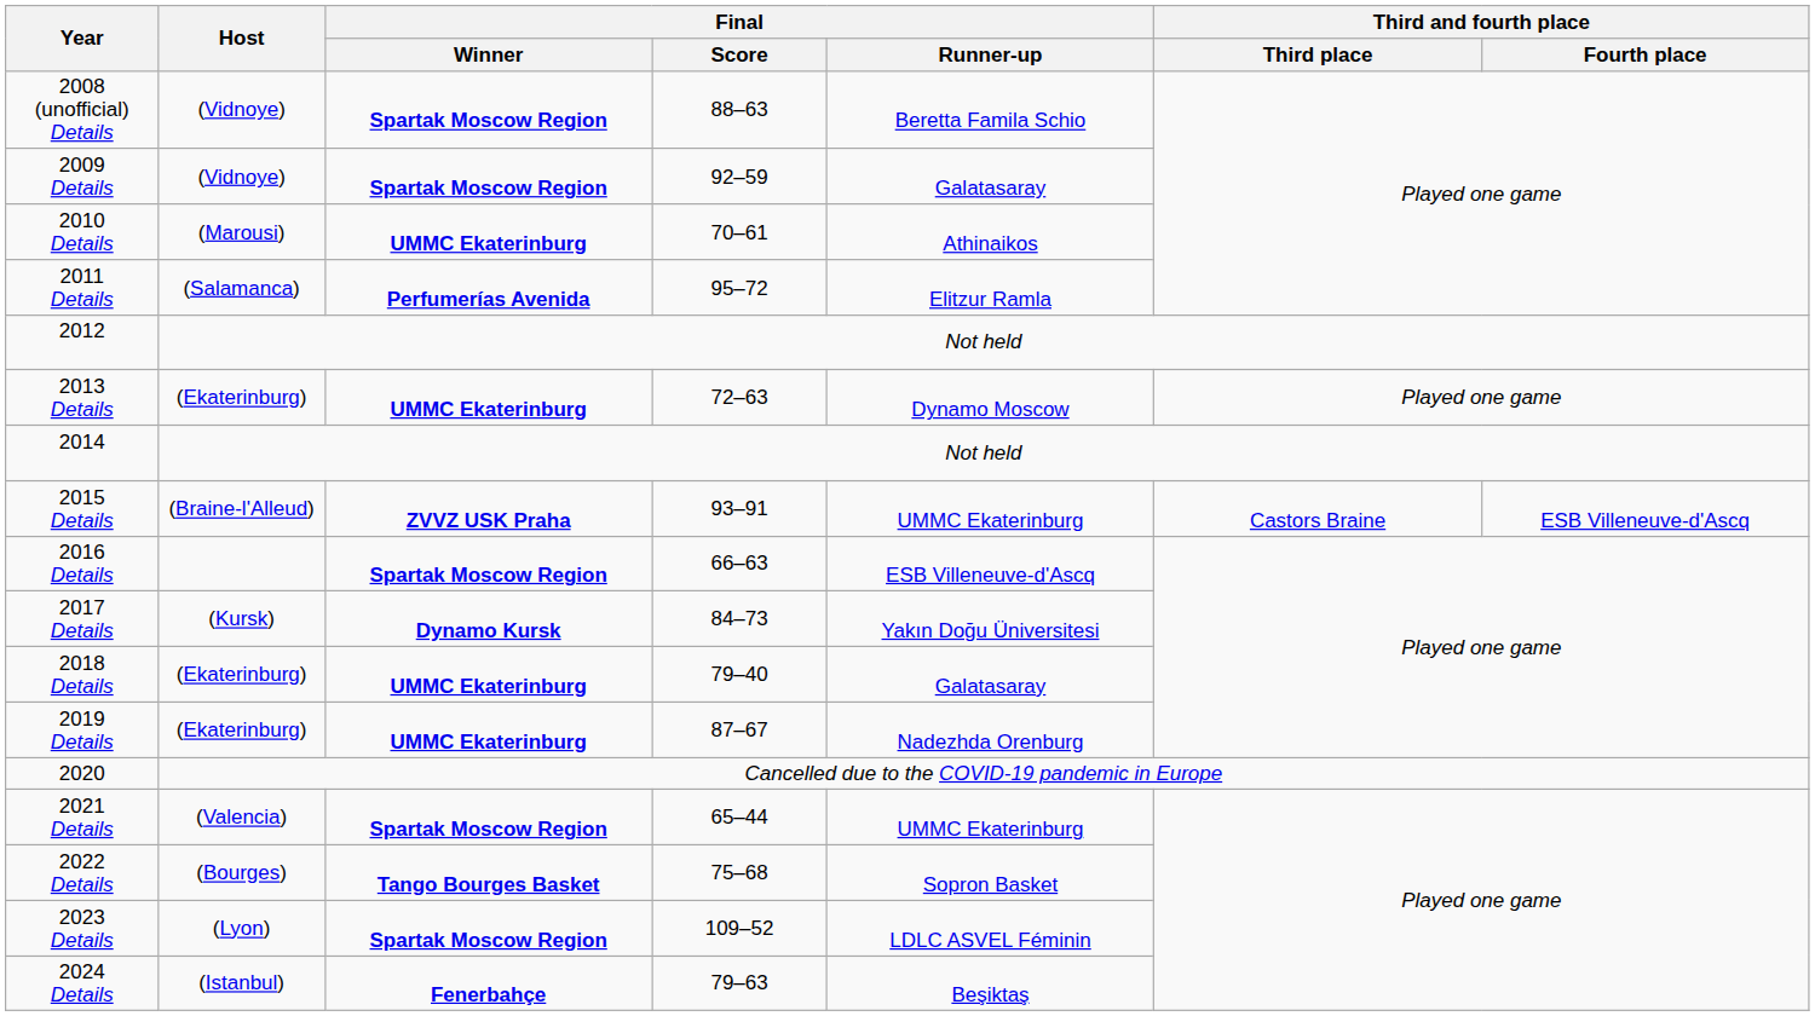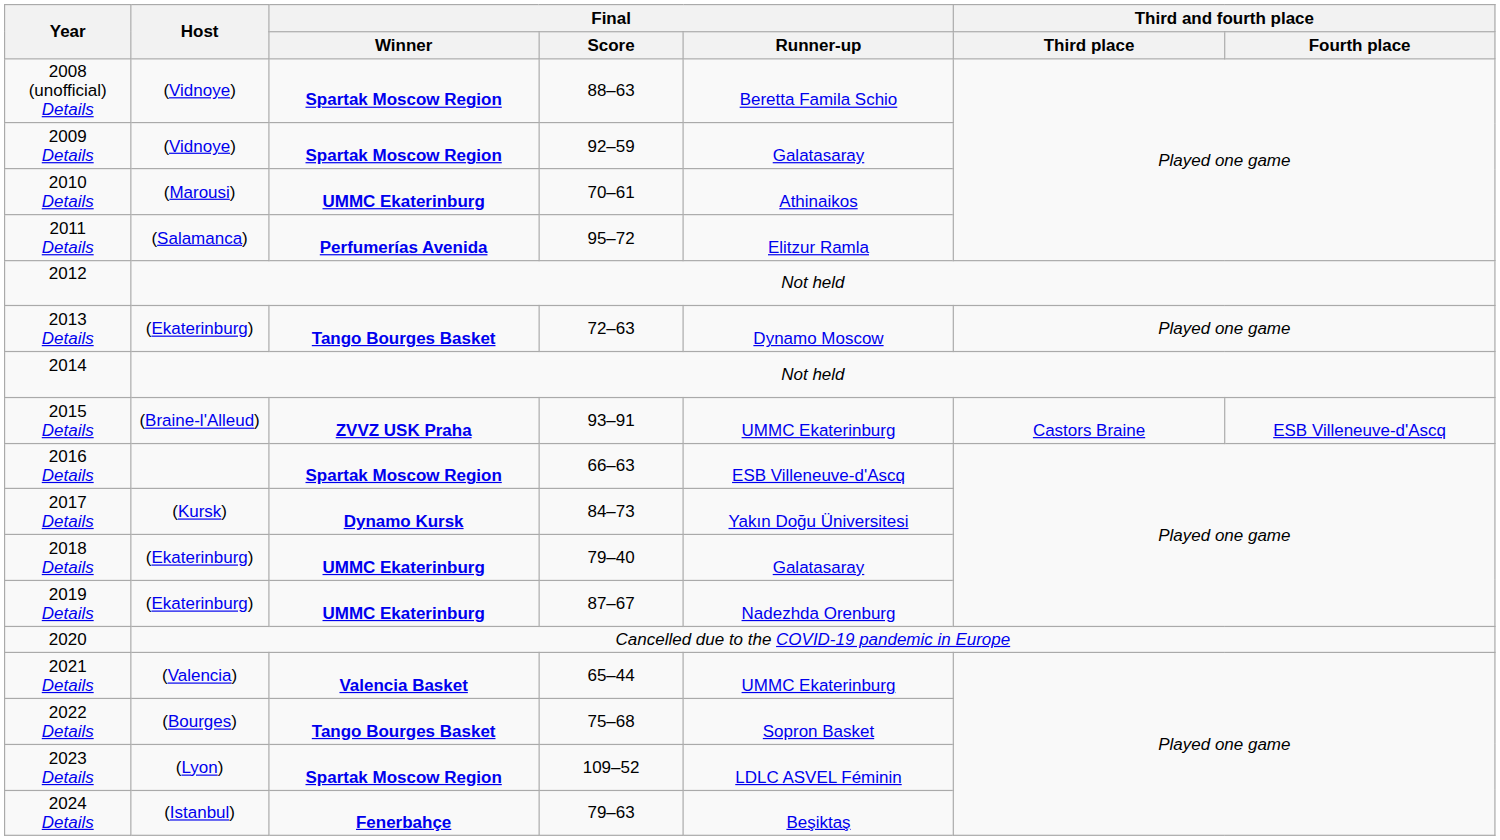 <table class=wikitable style="text-align:center; font-size:90%; width:100%">
 <tr>
 <th rowspan=2 width=7%>Year</th>
 <th rowspan=2 width=7%>Host</th>
 <th colspan=3>Final</th>
 <th colspan=3>Third and fourth place</th>
 </tr>
 <tr>
 <th width=15%>Winner</th>
 <th width=8%>Score</th>
 <th width=15%>Runner-up</th>
 <th width=15%>Third place</th>
 <th width=15%>Fourth place</th>
 </tr>
 <tr>
 <td>2008 (unofficial)<br><em><a href='#'>Details</a></em></td>
 <td> (<a href='#'>Vidnoye</a>)</td>
 <td><br><strong><a href='#'>Spartak Moscow Region</a></strong></td>
 <td>88–63</td>
 <td><br><a href='#'>Beretta Famila Schio</a></td>
 <td colspan=2 rowspan=4 align=center><em>Played one game</em></td>
 </tr>
 <tr>
 <td>2009<br><em><a href='#'>Details</a></em></td>
 <td> (<a href='#'>Vidnoye</a>)</td>
 <td><br><strong><a href='#'>Spartak Moscow Region</a></strong></td>
 <td>92–59</td>
 <td><br><a href='#'>Galatasaray</a></td>
 </tr>
 <tr>
 <td>2010<br><em><a href='#'>Details</a></em></td>
 <td> (<a href='#'>Marousi</a>)</td>
 <td><br><strong><a href='#'>UMMC Ekaterinburg</a></strong></td>
 <td>70–61</td>
 <td><br><a href='#'>Athinaikos</a></td>
 </tr>
 <tr>
 <td>2011<br><em><a href='#'>Details</a></em></td>
 <td> (<a href='#'>Salamanca</a>)</td>
 <td><br><strong><a href='#'>Perfumerías Avenida</a></strong></td>
 <td>95–72</td>
 <td><br><a href='#'>Elitzur Ramla</a></td>
 </tr>
 <tr>
 <td>2012<br> <br></td>
 <td colspan=7 rowspan=1 align=center><em>Not held</em></td>
 </tr>
 <tr>
 <td>2013<br><em><a href='#'>Details</a></em></td>
 <td> (<a href='#'>Ekaterinburg</a>)</td>
-<td><br><strong><a href='#'>UMMC Ekaterinburg</a></strong></td>
+<td><br><strong><a href='#'>Tango Bourges Basket</a></strong></td>
 <td>72–63</td>
 <td><br><a href='#'>Dynamo Moscow</a></td>
 <td colspan=2 rowspan=1 align=center><em>Played one game</em></td>
 </tr>
 <tr>
 <td>2014<br> <br></td>
 <td colspan=7 rowspan=1 align=center><em>Not held</em></td>
 </tr>
 <tr>
 <td>2015<br><em><a href='#'>Details</a></em></td>
 <td> (<a href='#'>Braine-l'Alleud</a>)</td>
 <td><br><strong><a href='#'>ZVVZ USK Praha</a></strong></td>
 <td>93–91</td>
 <td><br><a href='#'>UMMC Ekaterinburg</a></td>
 <td><br><a href='#'>Castors Braine</a></td>
 <td><br><a href='#'>ESB Villeneuve-d'Ascq</a></td>
 </tr>
 <tr>
 <td>2016<br><em><a href='#'>Details</a></em></td>
 <td></td>
 <td><br><strong><a href='#'>Spartak Moscow Region</a></strong></td>
 <td>66–63</td>
 <td><br><a href='#'>ESB Villeneuve-d'Ascq</a></td>
 <td colspan=2 rowspan=4 align=center><em>Played one game</em></td>
 </tr>
 <tr>
 <td>2017<br><em><a href='#'>Details</a></em></td>
 <td> (<a href='#'>Kursk</a>)</td>
 <td><br><strong><a href='#'>Dynamo Kursk</a></strong></td>
 <td>84–73</td>
 <td><br><a href='#'>Yakın Doğu Üniversitesi</a></td>
 </tr>
 <tr>
 <td>2018<br><em><a href='#'>Details</a></em></td>
 <td> (<a href='#'>Ekaterinburg</a>)</td>
 <td><br><strong><a href='#'>UMMC Ekaterinburg</a></strong></td>
 <td>79–40</td>
 <td><br><a href='#'>Galatasaray</a></td>
 </tr>
 <tr>
 <td>2019<br><em><a href='#'>Details</a></em></td>
 <td> (<a href='#'>Ekaterinburg</a>)</td>
 <td><br><strong><a href='#'>UMMC Ekaterinburg</a></strong></td>
 <td>87–67</td>
 <td><br><a href='#'>Nadezhda Orenburg</a></td>
 </tr>
 <tr>
 <td>2020<br></td>
 <td colspan=7 rowspan=1 align=center><em>Cancelled due to the <a href='#'>COVID-19 pandemic in Europe</a></em></td>
 </tr>
 <tr>
 <td>2021<br><em><a href='#'>Details</a></em></td>
 <td> (<a href='#'>Valencia</a>)</td>
-<td><br><strong><a href='#'>Spartak Moscow Region</a></strong></td>
+<td><br><strong><a href='#'>Valencia Basket</a></strong></td>
 <td>65–44</td>
 <td><br><a href='#'>UMMC Ekaterinburg</a></td>
 <td colspan=2 rowspan=4 align=center><em>Played one game</em></td>
 </tr>
 <tr>
 <td>2022<br><em><a href='#'>Details</a></em></td>
 <td> (<a href='#'>Bourges</a>)</td>
 <td><br><strong><a href='#'>Tango Bourges Basket</a></strong></td>
 <td>75–68</td>
 <td><br><a href='#'>Sopron Basket</a></td>
 </tr>
 <tr>
 <td>2023<br><em><a href='#'>Details</a></em></td>
 <td> (<a href='#'>Lyon</a>)</td>
 <td><br><strong><a href='#'>Spartak Moscow Region</a></strong></td>
 <td>109–52</td>
 <td><br> <a href='#'>LDLC ASVEL Féminin</a></td>
 </tr>
 <tr>
 <td>2024<br><em><a href='#'>Details</a></em></td>
 <td> (<a href='#'>Istanbul</a>)</td>
 <td><br> <strong><a href='#'>Fenerbahçe</a></strong></td>
 <td>79–63</td>
 <td><br> <a href='#'>Beşiktaş</a></td>
 </tr>
 </table>
